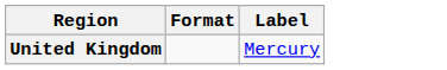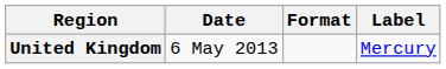 <table class="wikitable plainrowheaders">
 <tr>
 <th scope="col">Region</th>
+<th scope="col">Date</th>
 <th scope="col">Format</th>
 <th scope="col">Label</th>
 </tr>
 <tr>
 <th scope="row">United Kingdom</th>
+<td>6 May 2013</td>
 <td></td>
 <td><a href='#'>Mercury</a></td>
 </tr>
 </table>
